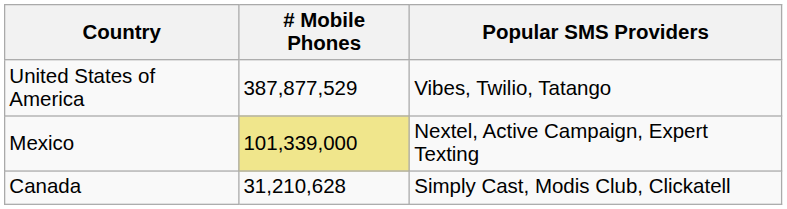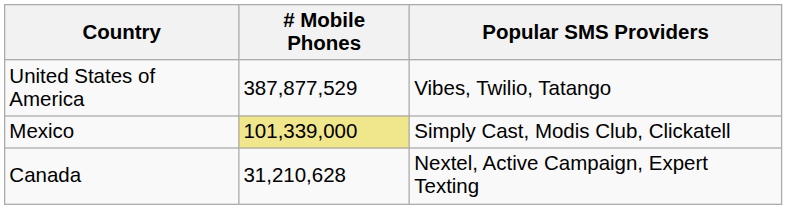 <table class="wikitable">
 <tr>
 <th>Country</th>
 <th># Mobile Phones</th>
 <th>Popular SMS Providers</th>
 </tr>
 <tr>
 <td>United States of America</td>
 <td>387,877,529</td>
 <td>Vibes, Twilio, Tatango</td>
 </tr>
 <tr>
 <td>Mexico</td>
 <td style="background: khaki;">101,339,000</td>
-<td>Nextel, Active Campaign, Expert Texting</td>
+<td>Simply Cast, Modis Club, Clickatell</td>
 </tr>
 <tr>
 <td>Canada</td>
 <td>31,210,628</td>
-<td>Simply Cast, Modis Club, Clickatell</td>
+<td>Nextel, Active Campaign, Expert Texting</td>
 </tr>
 </table>
